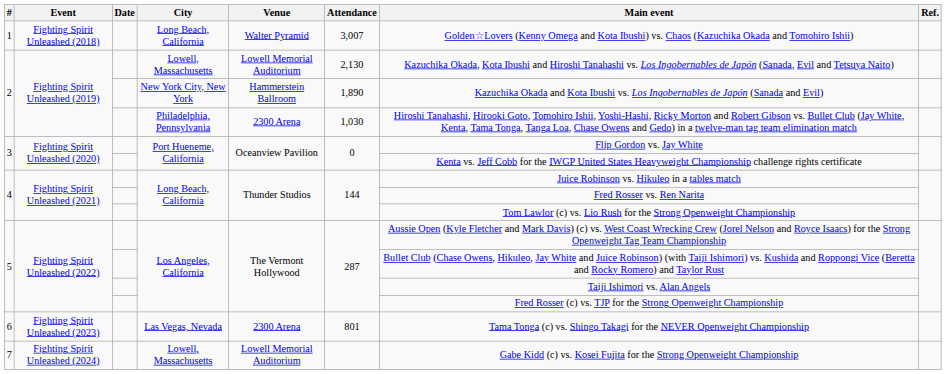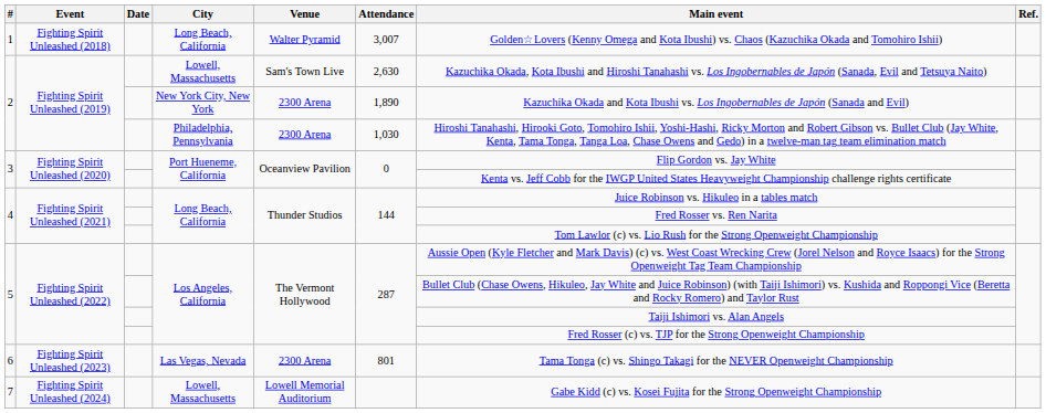 <table class="sortable wikitable succession-box" style="font-size:85%; text-align:center;">
 <tr>
 <th>#</th>
 <th>Event</th>
 <th>Date</th>
 <th>City</th>
 <th>Venue</th>
 <th>Attendance</th>
 <th>Main event</th>
 <th>Ref.</th>
 </tr>
 <tr>
 <td>1</td>
 <td><a href='#'>Fighting Spirit Unleashed (2018)</a></td>
 <td></td>
 <td><a href='#'>Long Beach, California</a></td>
 <td><a href='#'>Walter Pyramid</a></td>
 <td>3,007</td>
 <td><a href='#'>Golden☆Lovers</a> (<a href='#'>Kenny Omega</a> and <a href='#'>Kota Ibushi</a>) vs. <a href='#'>Chaos</a> (<a href='#'>Kazuchika Okada</a> and <a href='#'>Tomohiro Ishii</a>)</td>
 <td></td>
 </tr>
 <tr>
 <td rowspan="3">2</td>
 <td rowspan="3"><a href='#'>Fighting Spirit Unleashed (2019)</a></td>
 <td></td>
 <td><a href='#'>Lowell, Massachusetts</a></td>
-<td><a href='#'>Lowell Memorial Auditorium</a></td>
-<td>2,130</td>
+<td>Sam's Town Live</td>
+<td>2,630</td>
 <td><a href='#'>Kazuchika Okada</a>, <a href='#'>Kota Ibushi</a> and <a href='#'>Hiroshi Tanahashi</a> vs. <em><a href='#'>Los Ingobernables de Japón</a></em> (<a href='#'>Sanada</a>, <a href='#'>Evil</a> and <a href='#'>Tetsuya Naito</a>)</td>
 <td></td>
 </tr>
 <tr>
 <td></td>
 <td><a href='#'>New York City, New York</a></td>
-<td><a href='#'>Hammerstein Ballroom</a></td>
+<td><a href='#'>2300 Arena</a></td>
 <td>1,890</td>
 <td><a href='#'>Kazuchika Okada</a> and <a href='#'>Kota Ibushi</a> vs. <em><a href='#'>Los Ingobernables de Japón</a></em> (<a href='#'>Sanada</a> and <a href='#'>Evil</a>)</td>
 <td></td>
 </tr>
 <tr>
 <td></td>
 <td><a href='#'>Philadelphia, Pennsylvania</a></td>
 <td><a href='#'>2300 Arena</a></td>
 <td>1,030</td>
 <td><a href='#'>Hiroshi Tanahashi</a>, <a href='#'>Hirooki Goto</a>, <a href='#'>Tomohiro Ishii</a>, <a href='#'>Yoshi-Hashi</a>, <a href='#'>Ricky Morton</a> and <a href='#'>Robert Gibson</a> vs. <a href='#'>Bullet Club</a> (<a href='#'>Jay White</a>, <a href='#'>Kenta</a>, <a href='#'>Tama Tonga</a>, <a href='#'>Tanga Loa</a>, <a href='#'>Chase Owens</a> and <a href='#'>Gedo</a>) in a <a href='#'>twelve-man tag team elimination match</a></td>
 <td></td>
 </tr>
 <tr>
 <td rowspan="2">3</td>
 <td rowspan="2"><a href='#'>Fighting Spirit Unleashed (2020)</a></td>
 <td></td>
 <td rowspan="2"><a href='#'>Port Hueneme, California</a></td>
 <td rowspan="2">Oceanview Pavilion</td>
 <td rowspan="2">0</td>
 <td><a href='#'>Flip Gordon</a> vs. <a href='#'>Jay White</a></td>
 <td rowspan="2"></td>
 </tr>
 <tr>
 <td></td>
 <td><a href='#'>Kenta</a> vs. <a href='#'>Jeff Cobb</a> for the <a href='#'>IWGP United States Heavyweight Championship</a> challenge rights certificate</td>
 </tr>
 <tr>
 <td rowspan="3">4</td>
 <td rowspan="3"><a href='#'>Fighting Spirit Unleashed (2021)</a></td>
 <td></td>
 <td rowspan="3"><a href='#'>Long Beach, California</a></td>
 <td rowspan="3">Thunder Studios</td>
 <td rowspan="3">144</td>
 <td><a href='#'>Juice Robinson</a> vs. <a href='#'>Hikuleo</a> in a <a href='#'>tables match</a></td>
 <td rowspan="3"></td>
 </tr>
 <tr>
 <td></td>
 <td><a href='#'>Fred Rosser</a> vs. <a href='#'>Ren Narita</a></td>
 </tr>
 <tr>
 <td></td>
 <td><a href='#'>Tom Lawlor</a> (c) vs. <a href='#'>Lio Rush</a> for the <a href='#'>Strong Openweight Championship</a></td>
 </tr>
 <tr>
 <td rowspan="4">5</td>
 <td rowspan="4"><a href='#'>Fighting Spirit Unleashed (2022)</a></td>
 <td></td>
 <td rowspan="4"><a href='#'>Los Angeles, California</a></td>
 <td rowspan="4">The Vermont Hollywood</td>
 <td rowspan="4">287</td>
 <td><a href='#'>Aussie Open</a> (<a href='#'>Kyle Fletcher</a> and <a href='#'>Mark Davis</a>) (c) vs. <a href='#'>West Coast Wrecking Crew</a> (<a href='#'>Jorel Nelson</a> and <a href='#'>Royce Isaacs</a>) for the <a href='#'>Strong Openweight Tag Team Championship</a></td>
 <td rowspan="4"></td>
 </tr>
 <tr>
 <td></td>
 <td><a href='#'>Bullet Club</a> (<a href='#'>Chase Owens</a>, <a href='#'>Hikuleo</a>, <a href='#'>Jay White</a> and <a href='#'>Juice Robinson</a>) (with <a href='#'>Taiji Ishimori</a>) vs. <a href='#'>Kushida</a> and <a href='#'>Roppongi Vice</a> (<a href='#'>Beretta</a> and <a href='#'>Rocky Romero</a>) and <a href='#'>Taylor Rust</a></td>
 </tr>
 <tr>
 <td></td>
 <td><a href='#'>Taiji Ishimori</a> vs. <a href='#'>Alan Angels</a></td>
 </tr>
 <tr>
 <td></td>
 <td><a href='#'>Fred Rosser</a> (c) vs. <a href='#'>TJP</a> for the <a href='#'>Strong Openweight Championship</a></td>
 </tr>
 <tr>
 <td>6</td>
 <td><a href='#'>Fighting Spirit Unleashed (2023)</a></td>
 <td></td>
 <td><a href='#'>Las Vegas, Nevada</a></td>
 <td><a href='#'>2300 Arena</a></td>
 <td>801</td>
 <td><a href='#'>Tama Tonga</a> (c) vs. <a href='#'>Shingo Takagi</a> for the <a href='#'>NEVER Openweight Championship</a></td>
 <td></td>
 </tr>
 <tr>
 <td>7</td>
 <td><a href='#'>Fighting Spirit Unleashed (2024)</a></td>
 <td></td>
 <td><a href='#'>Lowell, Massachusetts</a></td>
 <td><a href='#'>Lowell Memorial Auditorium</a></td>
 <td></td>
 <td><a href='#'>Gabe Kidd</a> (c) vs. <a href='#'>Kosei Fujita</a> for the <a href='#'>Strong Openweight Championship</a></td>
 <td></td>
 </tr>
 </table>
